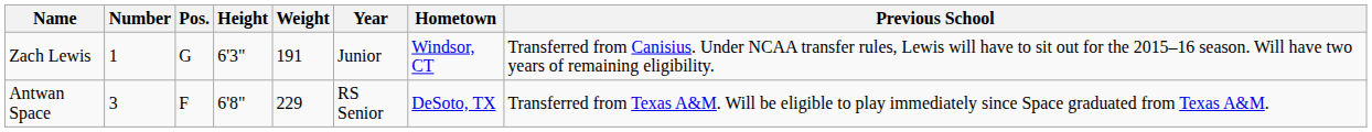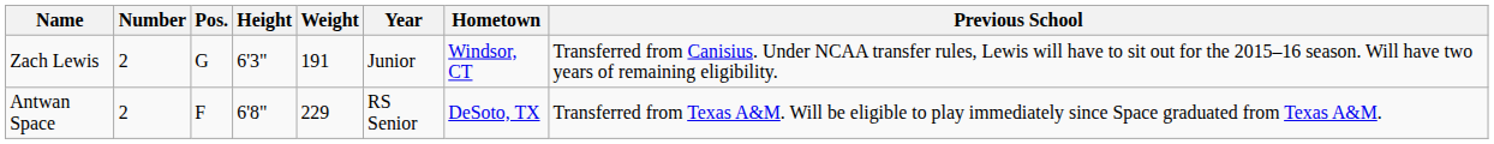 <table class="wikitable sortable" border="1">
 <tr>
 <th>Name</th>
 <th>Number</th>
 <th>Pos.</th>
 <th>Height</th>
 <th>Weight</th>
 <th>Year</th>
 <th>Hometown</th>
 <th class="unsortable">Previous School</th>
 </tr>
 <tr>
 <td>Zach Lewis</td>
-<td>1</td>
+<td>2</td>
 <td>G</td>
 <td>6'3"</td>
 <td>191</td>
 <td>Junior</td>
 <td><a href='#'>Windsor, CT</a></td>
 <td>Transferred from <a href='#'>Canisius</a>. Under NCAA transfer rules, Lewis will have to sit out for the 2015–16 season. Will have two years of remaining eligibility.</td>
 </tr>
 <tr>
 <td>Antwan Space</td>
-<td>3</td>
+<td>2</td>
 <td>F</td>
 <td>6'8"</td>
 <td>229</td>
 <td>RS Senior</td>
 <td><a href='#'>DeSoto, TX</a></td>
 <td>Transferred from <a href='#'>Texas A&M</a>. Will be eligible to play immediately since Space graduated from <a href='#'>Texas A&M</a>.</td>
 </tr>
 </table>
